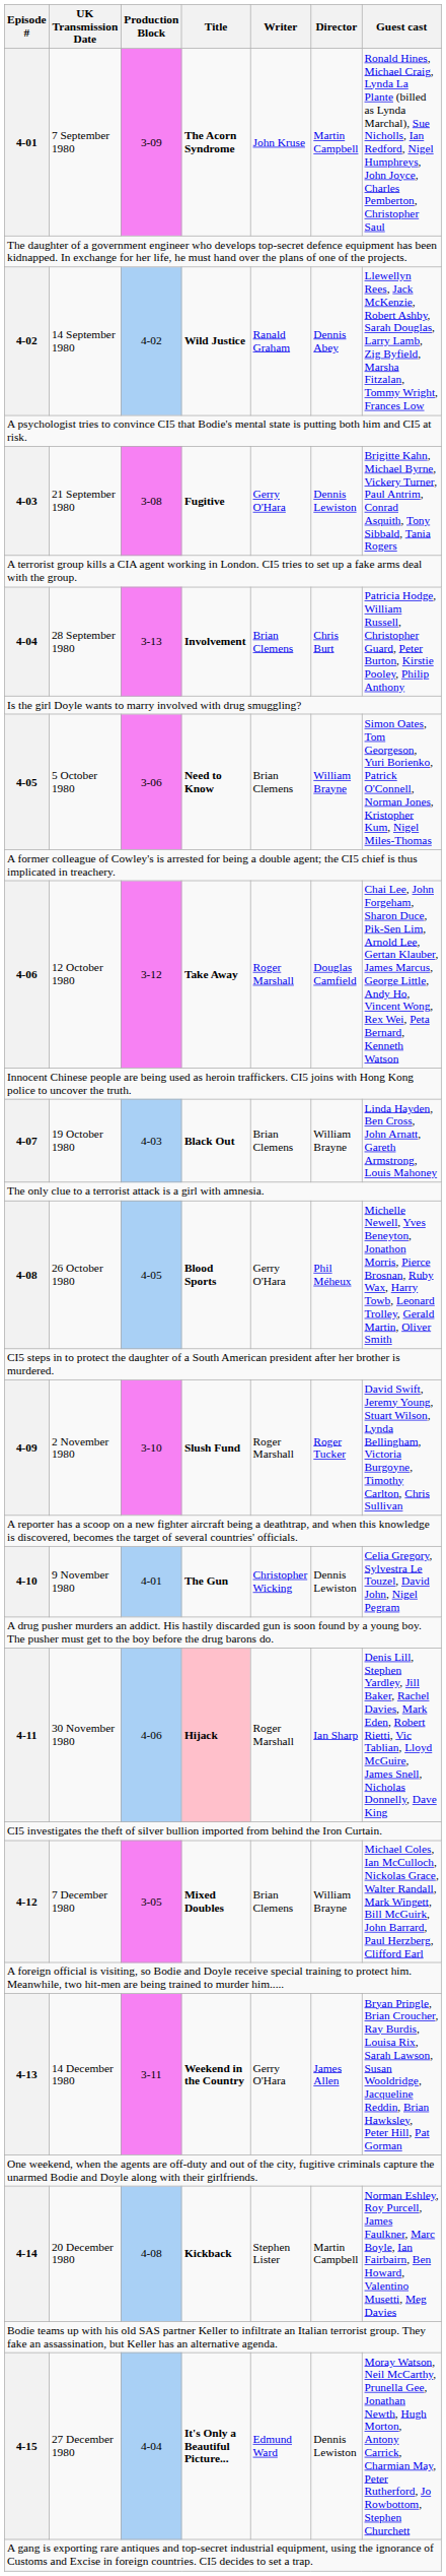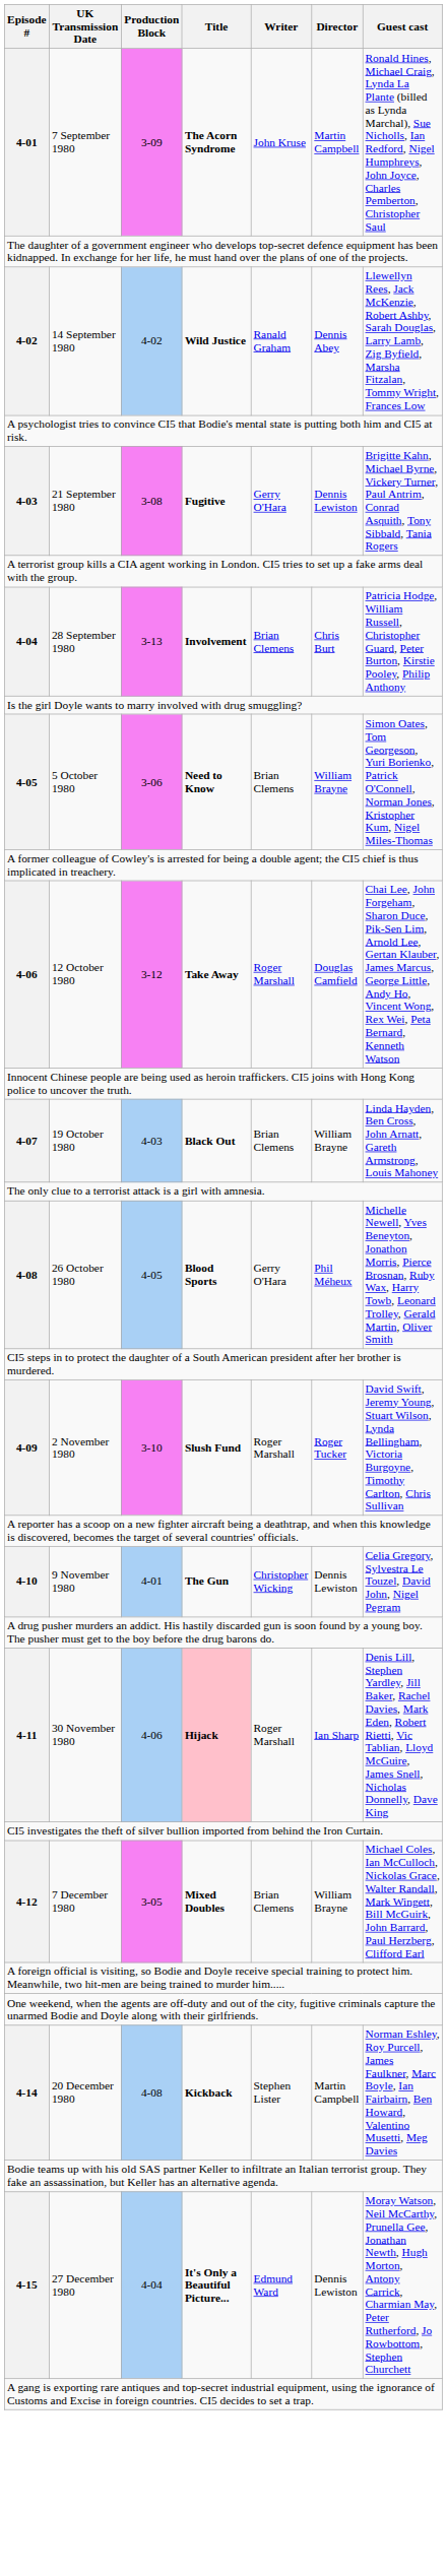 <table class="wikitable">
 <tr>
 <th>Episode #</th>
 <th>UK Transmission Date</th>
 <th>Production Block</th>
 <th>Title</th>
 <th>Writer</th>
 <th>Director</th>
 <th>Guest cast</th>
 </tr>
 <tr id="The Acorn Syndrome">
 <th style="text-align:center;">4-01</th>
 <td>7 September 1980</td>
 <td style="background: #F781F3; text-align:center;">3-09</td>
 <td><strong>The Acorn Syndrome</strong></td>
 <td><a href='#'>John Kruse</a></td>
 <td><a href='#'>Martin Campbell</a></td>
 <td><a href='#'>Ronald Hines</a>, <a href='#'>Michael Craig</a>, <a href='#'>Lynda La Plante</a> (billed as Lynda Marchal), <a href='#'>Sue Nicholls</a>, <a href='#'>Ian Redford</a>, <a href='#'>Nigel Humphreys</a>, <a href='#'>John Joyce</a>, <a href='#'>Charles Pemberton</a>, <a href='#'>Christopher Saul</a></td>
 </tr>
 <tr>
 <td colspan="7">The daughter of a government engineer who develops top-secret defence equipment has been kidnapped. In exchange for her life, he must hand over the plans of one of the projects.</td>
 </tr>
 <tr id="Wild Justice">
 <th style="text-align:center;">4-02</th>
 <td>14 September 1980</td>
 <td style="background: #A9D0F5; text-align:center;">4-02</td>
 <td><strong>Wild Justice</strong></td>
 <td><a href='#'>Ranald Graham</a></td>
 <td><a href='#'>Dennis Abey</a></td>
 <td><a href='#'>Llewellyn Rees</a>, <a href='#'>Jack McKenzie</a>, <a href='#'>Robert Ashby</a>, <a href='#'>Sarah Douglas</a>, <a href='#'>Larry Lamb</a>, <a href='#'>Zig Byfield</a>, <a href='#'>Marsha Fitzalan</a>, <a href='#'>Tommy Wright</a>, <a href='#'>Frances Low</a></td>
 </tr>
 <tr>
 <td colspan="7">A psychologist tries to convince CI5 that Bodie's mental state is putting both him and CI5 at risk.</td>
 </tr>
 <tr id="Fugitive">
 <th style="text-align:center;">4-03</th>
 <td>21 September 1980</td>
 <td style="background: #F781F3; text-align:center;">3-08</td>
 <td><strong>Fugitive</strong></td>
 <td><a href='#'>Gerry O'Hara</a></td>
 <td><a href='#'>Dennis Lewiston</a></td>
 <td><a href='#'>Brigitte Kahn</a>, <a href='#'>Michael Byrne</a>, <a href='#'>Vickery Turner</a>, <a href='#'>Paul Antrim</a>, <a href='#'>Conrad Asquith</a>, <a href='#'>Tony Sibbald</a>, <a href='#'>Tania Rogers</a></td>
 </tr>
 <tr>
 <td colspan="7">A terrorist group kills a CIA agent working in London. CI5 tries to set up a fake arms deal with the group.</td>
 </tr>
 <tr id="Involvement">
 <th style="text-align:center;">4-04</th>
 <td>28 September 1980</td>
 <td style="background: #F781F3; text-align:center;">3-13</td>
 <td><strong>Involvement</strong></td>
 <td><a href='#'>Brian Clemens</a></td>
 <td><a href='#'>Chris Burt</a></td>
 <td><a href='#'>Patricia Hodge</a>, <a href='#'>William Russell</a>, <a href='#'>Christopher Guard</a>, <a href='#'>Peter Burton</a>, <a href='#'>Kirstie Pooley</a>, <a href='#'>Philip Anthony</a></td>
 </tr>
 <tr>
 <td colspan="7">Is the girl Doyle wants to marry involved with drug smuggling?</td>
 </tr>
 <tr id="Need to Know">
 <th style="text-align:center;">4-05</th>
 <td>5 October 1980</td>
 <td style="background: #F781F3; text-align:center;">3-06</td>
 <td><strong>Need to Know</strong></td>
 <td>Brian Clemens</td>
 <td><a href='#'>William Brayne</a></td>
 <td><a href='#'>Simon Oates</a>, <a href='#'>Tom Georgeson</a>, <a href='#'>Yuri Borienko</a>, <a href='#'>Patrick O'Connell</a>, <a href='#'>Norman Jones</a>, <a href='#'>Kristopher Kum</a>, <a href='#'>Nigel Miles-Thomas</a></td>
 </tr>
 <tr>
 <td colspan="7">A former colleague of Cowley's is arrested for being a double agent; the CI5 chief is thus implicated in treachery.</td>
 </tr>
 <tr id="Take Away">
 <th style="text-align:center;">4-06</th>
 <td>12 October 1980</td>
 <td style="background: #F781F3; text-align:center;">3-12</td>
 <td><strong>Take Away</strong></td>
 <td><a href='#'>Roger Marshall</a></td>
 <td><a href='#'>Douglas Camfield</a></td>
 <td><a href='#'>Chai Lee</a>, <a href='#'>John Forgeham</a>, <a href='#'>Sharon Duce</a>, <a href='#'>Pik-Sen Lim</a>, <a href='#'>Arnold Lee</a>, <a href='#'>Gertan Klauber</a>, <a href='#'>James Marcus</a>, <a href='#'>George Little</a>, <a href='#'>Andy Ho</a>, <a href='#'>Vincent Wong</a>, <a href='#'>Rex Wei</a>, <a href='#'>Peta Bernard</a>, <a href='#'>Kenneth Watson</a></td>
 </tr>
 <tr>
 <td colspan="7">Innocent Chinese people are being used as heroin traffickers. CI5 joins with Hong Kong police to uncover the truth.</td>
 </tr>
 <tr id="Black Out">
 <th style="text-align:center;">4-07</th>
 <td>19 October 1980</td>
 <td style="background: #A9D0F5; text-align:center;">4-03</td>
 <td><strong>Black Out</strong></td>
 <td>Brian Clemens</td>
 <td>William Brayne</td>
 <td><a href='#'>Linda Hayden</a>, <a href='#'>Ben Cross</a>, <a href='#'>John Arnatt</a>, <a href='#'>Gareth Armstrong</a>, <a href='#'>Louis Mahoney</a></td>
 </tr>
 <tr>
 <td colspan="7">The only clue to a terrorist attack is a girl with amnesia.</td>
 </tr>
 <tr id="Blood Sports">
 <th style="text-align:center;">4-08</th>
 <td>26 October 1980</td>
 <td style="background: #A9D0F5; text-align:center;">4-05</td>
 <td><strong>Blood Sports</strong></td>
 <td>Gerry O'Hara</td>
 <td><a href='#'>Phil Méheux</a></td>
 <td><a href='#'>Michelle Newell</a>, <a href='#'>Yves Beneyton</a>, <a href='#'>Jonathon Morris</a>, <a href='#'>Pierce Brosnan</a>, <a href='#'>Ruby Wax</a>, <a href='#'>Harry Towb</a>, <a href='#'>Leonard Trolley</a>, <a href='#'>Gerald Martin</a>, <a href='#'>Oliver Smith</a></td>
 </tr>
 <tr>
 <td colspan="7">CI5 steps in to protect the daughter of a South American president after her brother is murdered.</td>
 </tr>
 <tr id="Slush Fund">
 <th style="text-align:center;">4-09</th>
 <td>2 November 1980</td>
 <td style="background: #F781F3; text-align:center;">3-10</td>
 <td><strong>Slush Fund</strong></td>
 <td>Roger Marshall</td>
 <td><a href='#'>Roger Tucker</a></td>
 <td><a href='#'>David Swift</a>, <a href='#'>Jeremy Young</a>, <a href='#'>Stuart Wilson</a>, <a href='#'>Lynda Bellingham</a>, <a href='#'>Victoria Burgoyne</a>, <a href='#'>Timothy Carlton</a>, <a href='#'>Chris Sullivan</a></td>
 </tr>
 <tr>
 <td colspan="7">A reporter has a scoop on a new fighter aircraft being a deathtrap, and when this knowledge is discovered, becomes the target of several countries' officials.</td>
 </tr>
 <tr id="The Gun">
 <th style="text-align:center;">4-10</th>
 <td>9 November 1980</td>
 <td style="background: #A9D0F5; text-align:center;">4-01</td>
 <td><strong>The Gun</strong></td>
 <td><a href='#'>Christopher Wicking</a></td>
 <td>Dennis Lewiston</td>
 <td><a href='#'>Celia Gregory</a>, <a href='#'>Sylvestra Le Touzel</a>, <a href='#'>David John</a>, <a href='#'>Nigel Pegram</a></td>
 </tr>
 <tr>
 <td colspan="7">A drug pusher murders an addict. His hastily discarded gun is soon found by a young boy. The pusher must get to the boy before the drug barons do.</td>
 </tr>
 <tr id="Hijack">
 <th style="text-align:center;">4-11</th>
 <td>30 November 1980</td>
 <td style="background: #A9D0F5; text-align:center;">4-06</td>
 <td style="background: pink;"><strong>Hijack</strong></td>
 <td>Roger Marshall</td>
 <td><a href='#'>Ian Sharp</a></td>
 <td><a href='#'>Denis Lill</a>, <a href='#'>Stephen Yardley</a>, <a href='#'>Jill Baker</a>, <a href='#'>Rachel Davies</a>, <a href='#'>Mark Eden</a>, <a href='#'>Robert Rietti</a>, <a href='#'>Vic Tablian</a>, <a href='#'>Lloyd McGuire</a>, <a href='#'>James Snell</a>, <a href='#'>Nicholas Donnelly</a>, <a href='#'>Dave King</a></td>
 </tr>
 <tr>
 <td colspan="7">CI5 investigates the theft of silver bullion imported from behind the Iron Curtain.</td>
 </tr>
 <tr id="Mixed Doubles">
 <th style="text-align:center;">4-12</th>
 <td>7 December 1980</td>
 <td style="background: #F781F3; text-align:center;">3-05</td>
 <td><strong>Mixed Doubles</strong></td>
 <td>Brian Clemens</td>
 <td>William Brayne</td>
 <td><a href='#'>Michael Coles</a>, <a href='#'>Ian McCulloch</a>, <a href='#'>Nickolas Grace</a>, <a href='#'>Walter Randall</a>, <a href='#'>Mark Wingett</a>, <a href='#'>Bill McGuirk</a>, <a href='#'>John Barrard</a>, <a href='#'>Paul Herzberg</a>, <a href='#'>Clifford Earl</a></td>
 </tr>
 <tr>
 <td colspan="7">A foreign official is visiting, so Bodie and Doyle receive special training to protect him. Meanwhile, two hit-men are being trained to murder him.....</td>
 </tr>
-<tr id="Weekend in the Country">
-<th style="text-align:center;">4-13</th>
-<td>14 December 1980</td>
-<td style="background: #F781F3; text-align:center;">3-11</td>
-<td><strong>Weekend in the Country</strong></td>
-<td>Gerry O'Hara</td>
-<td><a href='#'>James Allen</a></td>
-<td><a href='#'>Bryan Pringle</a>, <a href='#'>Brian Croucher</a>, <a href='#'>Ray Burdis</a>, <a href='#'>Louisa Rix</a>, <a href='#'>Sarah Lawson</a>, <a href='#'>Susan Wooldridge</a>, <a href='#'>Jacqueline Reddin</a>, <a href='#'>Brian Hawksley</a>, <a href='#'>Peter Hill</a>, <a href='#'>Pat Gorman</a></td>
-</tr>
 <tr>
 <td colspan="7">One weekend, when the agents are off-duty and out of the city, fugitive criminals capture the unarmed Bodie and Doyle along with their girlfriends.</td>
 </tr>
 <tr id="Kickback">
 <th style="text-align:center;">4-14</th>
 <td>20 December 1980</td>
 <td style="background: #A9D0F5; text-align:center;">4-08</td>
 <td><strong>Kickback</strong></td>
 <td>Stephen Lister</td>
 <td>Martin Campbell</td>
 <td><a href='#'>Norman Eshley</a>, <a href='#'>Roy Purcell</a>, <a href='#'>James Faulkner</a>, <a href='#'>Marc Boyle</a>, <a href='#'>Ian Fairbairn</a>, <a href='#'>Ben Howard</a>, <a href='#'>Valentino Musetti</a>, <a href='#'>Meg Davies</a></td>
 </tr>
 <tr>
 <td colspan="7">Bodie teams up with his old SAS partner Keller to infiltrate an Italian terrorist group. They fake an assassination, but Keller has an alternative agenda.</td>
 </tr>
 <tr id="It's Only a Beautiful Picture...">
 <th style="text-align:center;">4-15</th>
 <td>27 December 1980</td>
 <td style="background: #A9D0F5; text-align:center;">4-04</td>
 <td><strong>It's Only a Beautiful Picture...</strong></td>
 <td><a href='#'>Edmund Ward</a></td>
 <td>Dennis Lewiston</td>
 <td><a href='#'>Moray Watson</a>, <a href='#'>Neil McCarthy</a>, <a href='#'>Prunella Gee</a>, <a href='#'>Jonathan Newth</a>, <a href='#'>Hugh Morton</a>, <a href='#'>Antony Carrick</a>, <a href='#'>Charmian May</a>, <a href='#'>Peter Rutherford</a>, <a href='#'>Jo Rowbottom</a>, <a href='#'>Stephen Churchett</a></td>
 </tr>
 <tr>
 <td colspan="7">A gang is exporting rare antiques and top-secret industrial equipment, using the ignorance of Customs and Excise in foreign countries. CI5 decides to set a trap.</td>
 </tr>
 </table>
